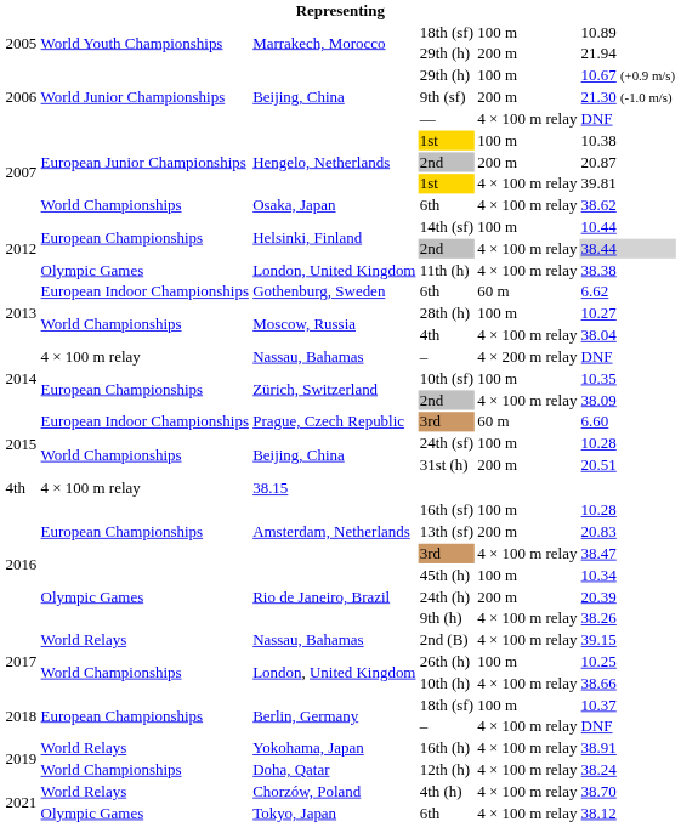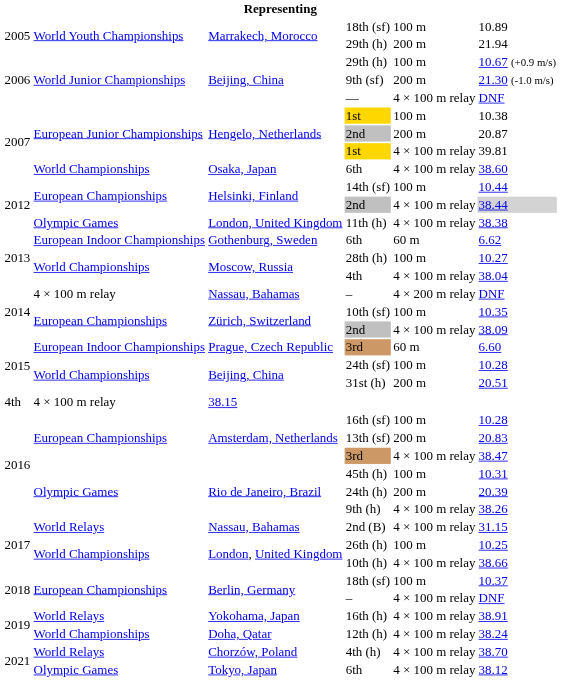 <table>
 <tr>
 <th colspan="6">Representing </th>
 </tr>
 <tr>
 <td rowspan=2>2005</td>
 <td rowspan=2><a href='#'>World Youth Championships</a></td>
 <td rowspan=2><a href='#'>Marrakech, Morocco</a></td>
 <td>18th (sf)</td>
 <td>100 m</td>
 <td>10.89</td>
 </tr>
 <tr>
 <td>29th (h)</td>
 <td>200 m</td>
 <td>21.94</td>
 </tr>
 <tr>
 <td rowspan=3>2006</td>
 <td rowspan=3><a href='#'>World Junior Championships</a></td>
 <td rowspan=3><a href='#'>Beijing, China</a></td>
 <td>29th (h)</td>
 <td>100 m</td>
 <td><a href='#'>10.67</a> <small>(+0.9 m/s)</small></td>
 </tr>
 <tr>
 <td>9th (sf)</td>
 <td>200 m</td>
 <td><a href='#'>21.30</a> <small>(-1.0 m/s)</small></td>
 </tr>
 <tr>
 <td>—</td>
 <td>4 × 100 m relay</td>
 <td><a href='#'>DNF</a></td>
 </tr>
 <tr>
 <td rowspan=4>2007</td>
 <td rowspan=3><a href='#'>European Junior Championships</a></td>
 <td rowspan=3><a href='#'>Hengelo, Netherlands</a></td>
 <td bgcolor=gold>1st</td>
 <td>100 m</td>
 <td>10.38</td>
 </tr>
 <tr>
 <td bgcolor=silver>2nd</td>
 <td>200 m</td>
 <td>20.87</td>
 </tr>
 <tr>
 <td bgcolor=gold>1st</td>
 <td>4 × 100 m relay</td>
 <td>39.81</td>
 </tr>
 <tr>
 <td><a href='#'>World Championships</a></td>
 <td><a href='#'>Osaka, Japan</a></td>
 <td>6th</td>
 <td>4 × 100 m relay</td>
-<td><a href='#'>38.62</a></td>
+<td><a href='#'>38.60</a></td>
 </tr>
 <tr>
 <td rowspan=3>2012</td>
 <td rowspan=2><a href='#'>European Championships</a></td>
 <td rowspan=2><a href='#'>Helsinki, Finland</a></td>
 <td>14th (sf)</td>
 <td>100 m</td>
 <td><a href='#'>10.44</a></td>
 </tr>
 <tr>
 <td bgcolor=silver>2nd</td>
 <td>4 × 100 m relay</td>
 <td style="background: lightgrey;"><a href='#'>38.44</a></td>
 </tr>
 <tr>
 <td><a href='#'>Olympic Games</a></td>
 <td><a href='#'>London, United Kingdom</a></td>
 <td>11th (h)</td>
 <td>4 × 100 m relay</td>
 <td><a href='#'>38.38</a></td>
 </tr>
 <tr>
 <td rowspan=3>2013</td>
 <td><a href='#'>European Indoor Championships</a></td>
 <td><a href='#'>Gothenburg, Sweden</a></td>
 <td>6th</td>
 <td>60 m</td>
 <td><a href='#'>6.62</a></td>
 </tr>
 <tr>
 <td rowspan=2><a href='#'>World Championships</a></td>
 <td rowspan=2><a href='#'>Moscow, Russia</a></td>
 <td>28th (h)</td>
 <td>100 m</td>
 <td><a href='#'>10.27</a></td>
 </tr>
 <tr>
 <td>4th</td>
 <td>4 × 100 m relay</td>
 <td><a href='#'>38.04</a></td>
 </tr>
 <tr>
 <td rowspan=3>2014</td>
 <td>4 × 100 m relay</td>
 <td><a href='#'>Nassau, Bahamas</a></td>
 <td>–</td>
 <td>4 × 200 m relay</td>
 <td><a href='#'>DNF</a></td>
 </tr>
 <tr>
 <td rowspan=2><a href='#'>European Championships</a></td>
 <td rowspan=2><a href='#'>Zürich, Switzerland</a></td>
 <td>10th (sf)</td>
 <td>100 m</td>
 <td><a href='#'>10.35</a></td>
 </tr>
 <tr>
 <td bgcolor=silver>2nd</td>
 <td>4 × 100 m relay</td>
 <td><a href='#'>38.09</a></td>
 </tr>
 <tr>
 <td rowspan=4>2015</td>
 <td><a href='#'>European Indoor Championships</a></td>
 <td><a href='#'>Prague, Czech Republic</a></td>
 <td bgcolor="CC9966">3rd</td>
 <td>60 m</td>
 <td><a href='#'>6.60</a></td>
 </tr>
 <tr>
 <td rowspan=3><a href='#'>World Championships</a></td>
 <td rowspan=3><a href='#'>Beijing, China</a></td>
 <td>24th (sf)</td>
 <td>100 m</td>
 <td><a href='#'>10.28</a></td>
 </tr>
 <tr>
 <td>31st (h)</td>
 <td>200 m</td>
 <td><a href='#'>20.51</a></td>
 </tr>
 <tr>
 </tr>
 <tr>
 <td>4th</td>
 <td>4 × 100 m relay</td>
 <td><a href='#'>38.15</a></td>
 </tr>
 <tr>
 <td rowspan=6>2016</td>
 <td rowspan=3><a href='#'>European Championships</a></td>
 <td rowspan=3><a href='#'>Amsterdam, Netherlands</a></td>
 <td>16th (sf)</td>
 <td>100 m</td>
 <td><a href='#'>10.28</a></td>
 </tr>
 <tr>
 <td>13th (sf)</td>
 <td>200 m</td>
 <td><a href='#'>20.83</a></td>
 </tr>
 <tr>
 <td bgcolor=cc9966>3rd</td>
 <td>4 × 100 m relay</td>
 <td><a href='#'>38.47</a></td>
 </tr>
 <tr>
 <td rowspan=3><a href='#'>Olympic Games</a></td>
 <td rowspan=3><a href='#'>Rio de Janeiro, Brazil</a></td>
 <td>45th (h)</td>
 <td>100 m</td>
-<td><a href='#'>10.34</a></td>
+<td><a href='#'>10.31</a></td>
 </tr>
 <tr>
 <td>24th (h)</td>
 <td>200 m</td>
 <td><a href='#'>20.39</a></td>
 </tr>
 <tr>
 <td>9th (h)</td>
 <td>4 × 100 m relay</td>
 <td><a href='#'>38.26</a></td>
 </tr>
 <tr>
 <td rowspan=3>2017</td>
 <td><a href='#'>World Relays</a></td>
 <td><a href='#'>Nassau, Bahamas</a></td>
 <td>2nd (B)</td>
 <td>4 × 100 m relay</td>
-<td><a href='#'>39.15</a></td>
+<td><a href='#'>31.15</a></td>
 </tr>
 <tr>
 <td rowspan=2><a href='#'>World Championships</a></td>
 <td rowspan=2><a href='#'>London</a>, <a href='#'>United Kingdom</a></td>
 <td>26th (h)</td>
 <td>100 m</td>
 <td><a href='#'>10.25</a></td>
 </tr>
 <tr>
 <td>10th (h)</td>
 <td>4 × 100 m relay</td>
 <td><a href='#'>38.66</a></td>
 </tr>
 <tr>
 <td rowspan=2>2018</td>
 <td rowspan=2><a href='#'>European Championships</a></td>
 <td rowspan=2><a href='#'>Berlin, Germany</a></td>
 <td>18th (sf)</td>
 <td>100 m</td>
 <td><a href='#'>10.37</a></td>
 </tr>
 <tr>
 <td>–</td>
 <td>4 × 100 m relay</td>
 <td><a href='#'>DNF</a></td>
 </tr>
 <tr>
 <td rowspan=2>2019</td>
 <td><a href='#'>World Relays</a></td>
 <td><a href='#'>Yokohama, Japan</a></td>
 <td>16th (h)</td>
 <td>4 × 100 m relay</td>
 <td><a href='#'>38.91</a></td>
 </tr>
 <tr>
 <td><a href='#'>World Championships</a></td>
 <td><a href='#'>Doha, Qatar</a></td>
 <td>12th (h)</td>
 <td>4 × 100 m relay</td>
 <td><a href='#'>38.24</a></td>
 </tr>
 <tr>
 <td rowspan=2>2021</td>
 <td><a href='#'>World Relays</a></td>
 <td><a href='#'>Chorzów, Poland</a></td>
 <td>4th (h)</td>
 <td>4 × 100 m relay</td>
 <td><a href='#'>38.70</a></td>
 </tr>
 <tr>
 <td><a href='#'>Olympic Games</a></td>
 <td><a href='#'>Tokyo, Japan</a></td>
 <td>6th</td>
 <td>4 × 100 m relay</td>
 <td><a href='#'>38.12</a></td>
 </tr>
 </table>
